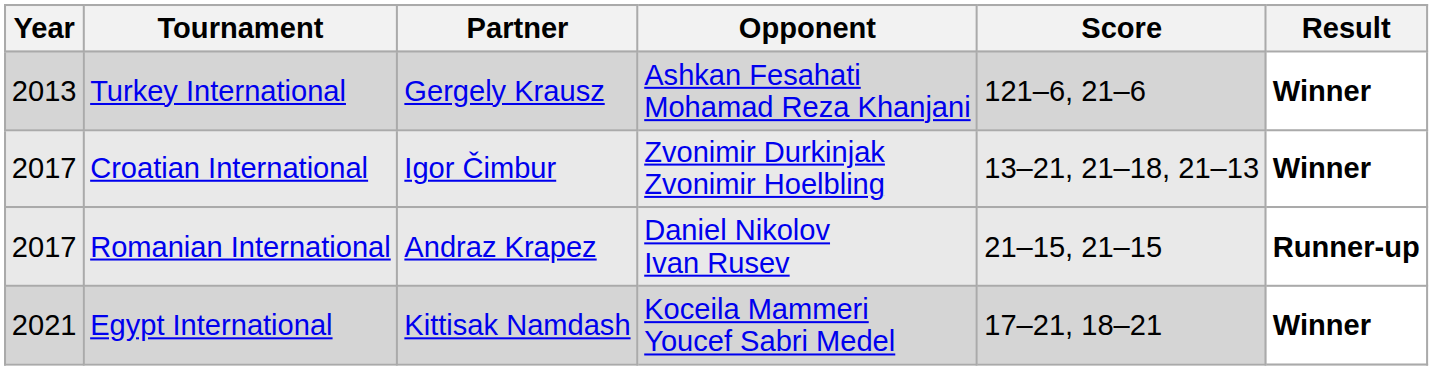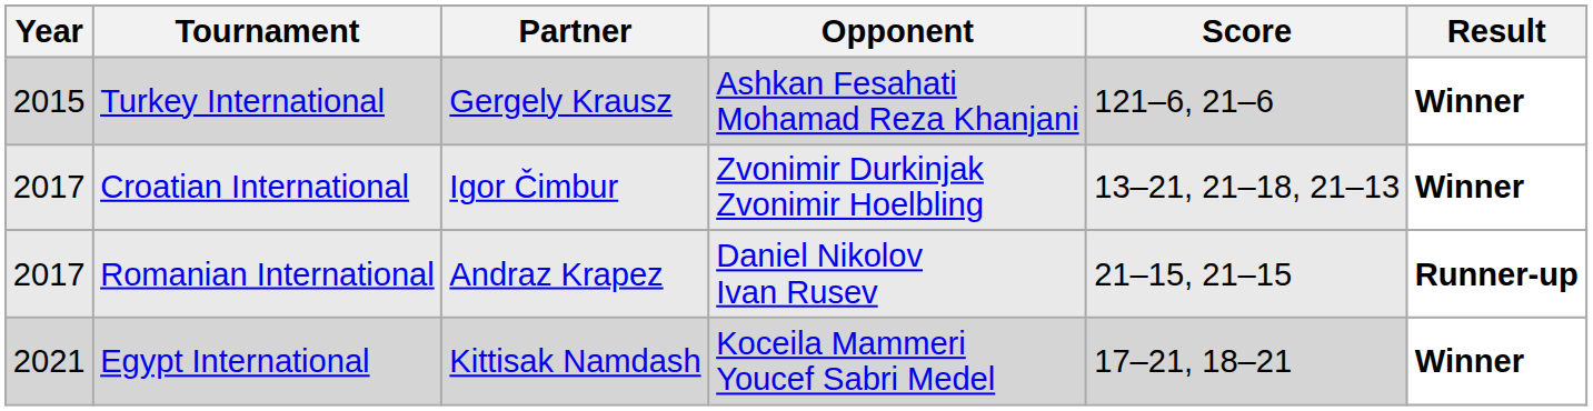 <table class="sortable wikitable" style="font-size: 90%;">
 <tr>
 <th>Year</th>
 <th>Tournament</th>
 <th>Partner</th>
 <th>Opponent</th>
 <th>Score</th>
 <th>Result</th>
 </tr>
 <tr style="background:#D5D5D5">
-<td align="center">2013</td>
+<td align="center">2015</td>
 <td align="left"><a href='#'>Turkey International</a></td>
 <td align="left"> <a href='#'>Gergely Krausz</a></td>
 <td align="left"> <a href='#'>Ashkan Fesahati</a><br> <a href='#'>Mohamad Reza Khanjani</a></td>
 <td align="left">121–6, 21–6</td>
 <td style="text-align:left; background:white"> <strong>Winner</strong></td>
 </tr>
 <tr style="background:#E9E9E9">
 <td align="center">2017</td>
 <td align="left"><a href='#'>Croatian International</a></td>
 <td align="left"> <a href='#'>Igor Čimbur</a></td>
 <td align="left"> <a href='#'>Zvonimir Durkinjak</a><br> <a href='#'>Zvonimir Hoelbling</a></td>
 <td align="left">13–21, 21–18, 21–13</td>
 <td style="text-align:left; background:white"> <strong>Winner</strong></td>
 </tr>
 <tr style="background:#E9E9E9">
 <td align="center">2017</td>
 <td align="left"><a href='#'>Romanian International</a></td>
 <td align="left"> <a href='#'>Andraz Krapez</a></td>
 <td align="left"> <a href='#'>Daniel Nikolov</a><br> <a href='#'>Ivan Rusev</a></td>
 <td align="left">21–15, 21–15</td>
 <td style="text-align:left; background:white"> <strong>Runner-up</strong></td>
 </tr>
 <tr style="background:#D5D5D5">
 <td align="center">2021</td>
 <td align="left"><a href='#'>Egypt International</a></td>
 <td align="left"> <a href='#'>Kittisak Namdash</a></td>
 <td align="left"> <a href='#'>Koceila Mammeri</a> <br>  <a href='#'>Youcef Sabri Medel</a></td>
 <td align="left">17–21, 18–21</td>
 <td style="text-align:left; background:white"> <strong>Winner</strong></td>
 </tr>
 </table>
